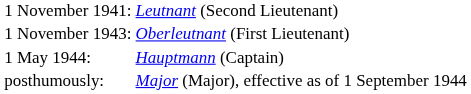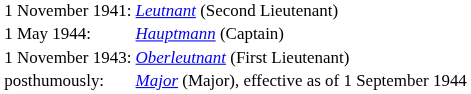 <table>
 <tr>
 <td>1 November 1941:</td>
 <td><em><a href='#'>Leutnant</a></em> (Second Lieutenant)</td>
 </tr>
 <tr>
+<td>1 May 1944:</td>
+<td><em><a href='#'>Hauptmann</a></em> (Captain)</td>
+</tr>
+<tr>
 <td>1 November 1943:</td>
 <td><em><a href='#'>Oberleutnant</a></em> (First Lieutenant)</td>
-</tr>
-<tr>
-<td>1 May 1944:</td>
-<td><em><a href='#'>Hauptmann</a></em> (Captain)</td>
 </tr>
 <tr>
 <td>posthumously:</td>
 <td><em><a href='#'>Major</a></em> (Major), effective as of 1 September 1944</td>
 </tr>
 </table>
